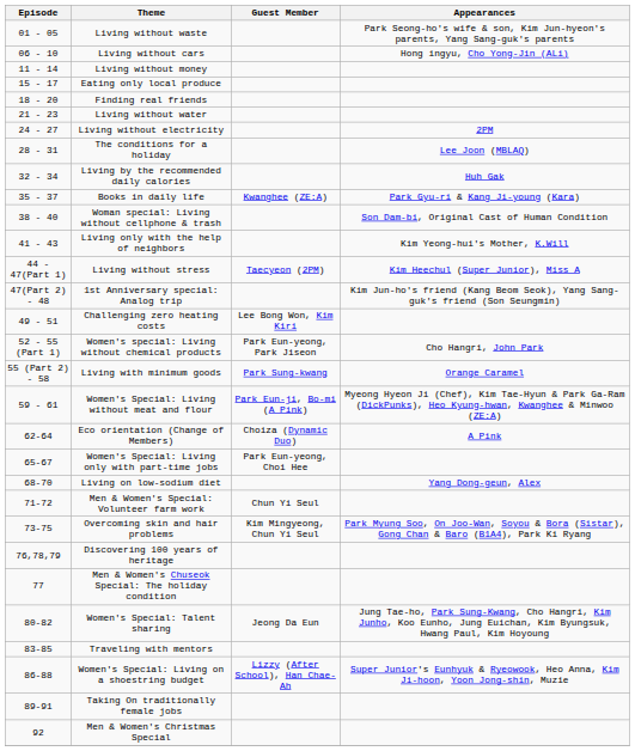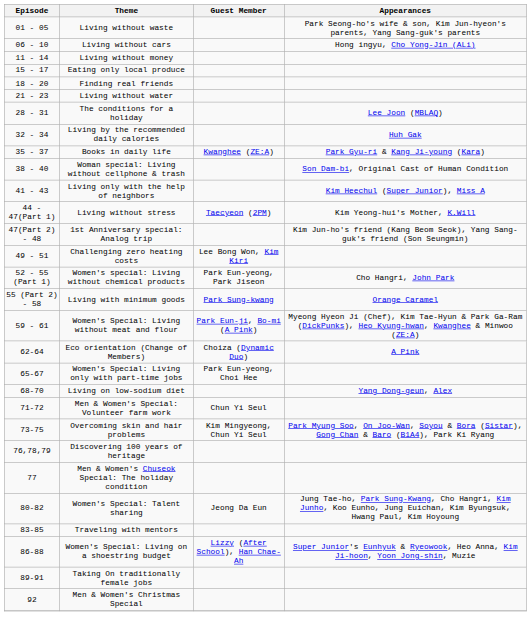 <table class="wikitable" style="text-align:center">
 <tr>
 <th>Episode</th>
 <th>Theme</th>
 <th>Guest Member</th>
 <th>Appearances</th>
 </tr>
 <tr>
 <td>01 - 05</td>
 <td>Living without waste</td>
 <td></td>
 <td>Park Seong-ho's wife & son, Kim Jun-hyeon's parents, Yang Sang-guk's parents</td>
 </tr>
 <tr>
 <td>06 - 10</td>
 <td>Living without cars</td>
 <td></td>
 <td>Hong ingyu, <a href='#'>Cho Yong-Jin (ALi)</a></td>
 </tr>
 <tr>
 <td>11 - 14</td>
 <td>Living without money</td>
 <td></td>
 <td></td>
 </tr>
 <tr>
 <td>15 - 17</td>
 <td>Eating only local produce</td>
 <td></td>
 <td></td>
 </tr>
 <tr>
 <td>18 - 20</td>
 <td>Finding real friends</td>
 <td></td>
 <td></td>
 </tr>
 <tr>
 <td>21 - 23</td>
 <td>Living without water</td>
 <td></td>
 <td></td>
 </tr>
 <tr>
-<td>24 - 27</td>
-<td>Living without electricity</td>
-<td></td>
-<td><a href='#'>2PM</a></td>
-</tr>
-<tr>
 <td>28 - 31</td>
 <td>The conditions for a holiday</td>
 <td></td>
 <td><a href='#'>Lee Joon</a> (<a href='#'>MBLAQ</a>)</td>
 </tr>
 <tr>
 <td>32 - 34</td>
 <td>Living by the recommended daily calories</td>
 <td></td>
 <td><a href='#'>Huh Gak</a></td>
 </tr>
 <tr>
 <td>35 - 37</td>
 <td>Books in daily life</td>
 <td><a href='#'>Kwanghee</a> (<a href='#'>ZE:A</a>)</td>
 <td><a href='#'>Park Gyu-ri</a> & <a href='#'>Kang Ji-young</a> (<a href='#'>Kara</a>)</td>
 </tr>
 <tr>
 <td>38 - 40</td>
 <td>Woman special: Living without cellphone & trash</td>
 <td></td>
 <td><a href='#'>Son Dam-bi</a>, Original Cast of Human Condition</td>
 </tr>
 <tr>
 <td>41 - 43</td>
 <td>Living only with the help of neighbors</td>
 <td></td>
-<td>Kim Yeong-hui's Mother, <a href='#'>K.Will</a></td>
+<td><a href='#'>Kim Heechul</a> (<a href='#'>Super Junior</a>), <a href='#'>Miss A</a></td>
 </tr>
 <tr>
 <td>44 - 47(Part 1)</td>
 <td>Living without stress</td>
 <td><a href='#'>Taecyeon</a> (<a href='#'>2PM</a>)</td>
-<td><a href='#'>Kim Heechul</a> (<a href='#'>Super Junior</a>), <a href='#'>Miss A</a></td>
+<td>Kim Yeong-hui's Mother, <a href='#'>K.Will</a></td>
 </tr>
 <tr>
 <td>47(Part 2) - 48</td>
 <td>1st Anniversary special: Analog trip</td>
 <td></td>
 <td>Kim Jun-ho's friend (Kang Beom Seok), Yang Sang-guk's friend (Son Seungmin)</td>
 </tr>
 <tr>
 <td>49 - 51</td>
 <td>Challenging zero heating costs</td>
 <td>Lee Bong Won, <a href='#'>Kim Kiri</a></td>
 <td></td>
 </tr>
 <tr>
 <td>52 - 55 (Part 1)</td>
 <td>Women's special: Living without chemical products</td>
 <td>Park Eun-yeong,  Park Jiseon</td>
 <td>Cho Hangri, <a href='#'>John Park</a></td>
 </tr>
 <tr>
 <td>55 (Part 2) - 58</td>
 <td>Living with minimum goods</td>
 <td><a href='#'>Park Sung-kwang</a></td>
 <td><a href='#'>Orange Caramel</a></td>
 </tr>
 <tr>
 <td>59 - 61</td>
 <td>Women's Special: Living without meat and flour</td>
 <td><a href='#'>Park Eun-ji</a>, <a href='#'>Bo-mi</a> (<a href='#'>A Pink</a>)</td>
 <td>Myeong Hyeon Ji (Chef), Kim Tae-Hyun & Park Ga-Ram (<a href='#'>DickPunks</a>), <a href='#'>Heo Kyung-hwan</a>, <a href='#'>Kwanghee</a> & Minwoo (<a href='#'>ZE:A</a>)</td>
 </tr>
 <tr>
 <td>62-64</td>
 <td>Eco orientation (Change of Members)</td>
 <td>Choiza (<a href='#'>Dynamic Duo</a>)</td>
 <td><a href='#'>A Pink</a></td>
 </tr>
 <tr>
 <td>65-67</td>
 <td>Women's Special: Living only with part-time jobs</td>
 <td>Park Eun-yeong, Choi Hee</td>
 <td></td>
 </tr>
 <tr>
 <td>68-70</td>
 <td>Living on low-sodium diet</td>
 <td></td>
 <td><a href='#'>Yang Dong-geun</a>, <a href='#'>Alex</a></td>
 </tr>
 <tr>
 <td>71-72</td>
 <td>Men & Women's Special: Volunteer farm work</td>
 <td>Chun Yi Seul</td>
 <td></td>
 </tr>
 <tr>
 <td>73-75</td>
 <td>Overcoming skin and hair problems</td>
 <td>Kim Mingyeong, Chun Yi Seul</td>
 <td><a href='#'>Park Myung Soo</a>, <a href='#'>On Joo-Wan</a>, <a href='#'>Soyou</a> & <a href='#'>Bora</a> (<a href='#'>Sistar</a>), <a href='#'>Gong Chan</a> & <a href='#'>Baro</a> (<a href='#'>B1A4</a>), Park Ki Ryang</td>
 </tr>
 <tr>
 <td>76,78,79</td>
 <td>Discovering 100 years of heritage</td>
 <td></td>
 <td></td>
 </tr>
 <tr>
 <td>77</td>
 <td>Men & Women's <a href='#'>Chuseok</a> Special: The holiday condition</td>
 <td></td>
 <td></td>
 </tr>
 <tr>
 <td>80-82</td>
 <td>Women's Special: Talent sharing</td>
 <td>Jeong Da Eun</td>
 <td>Jung Tae-ho, <a href='#'>Park Sung-Kwang</a>, Cho Hangri, <a href='#'>Kim Junho</a>, Koo Eunho, Jung Euichan, Kim Byungsuk, Hwang Paul, Kim Hoyoung</td>
 </tr>
 <tr>
 <td>83-85</td>
 <td>Traveling with mentors</td>
 <td></td>
 <td></td>
 </tr>
 <tr>
 <td>86-88</td>
 <td>Women's Special: Living on a shoestring budget</td>
 <td><a href='#'>Lizzy</a> (<a href='#'>After School</a>), <a href='#'>Han Chae-Ah</a></td>
 <td><a href='#'>Super Junior</a>'s <a href='#'>Eunhyuk</a> & <a href='#'>Ryeowook</a>, Heo Anna, <a href='#'>Kim Ji-hoon</a>, <a href='#'>Yoon Jong-shin</a>, Muzie</td>
 </tr>
 <tr>
 <td>89-91</td>
 <td>Taking On traditionally female jobs</td>
 <td></td>
 <td></td>
 </tr>
 <tr>
 <td>92</td>
 <td>Men & Women's Christmas Special</td>
 <td></td>
 <td></td>
 </tr>
 <tr>
 </tr>
 </table>
